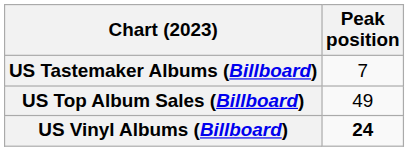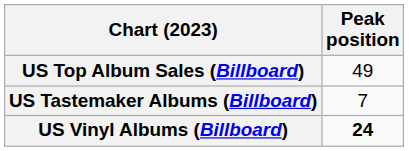 <table class="wikitable sortable plainrowheaders" style="text-align:center">
 <tr>
 <th scope="col">Chart (2023)</th>
 <th scope="col">Peak<br>position</th>
 </tr>
 <tr>
+<th scope="row">US Top Album Sales (<em><a href='#'>Billboard</a></em>)</th>
+<td>49</td>
+</tr>
+<tr>
 <th scope="row">US Tastemaker Albums (<em><a href='#'>Billboard</a></em>)</th>
 <td>7</td>
-</tr>
-<tr>
-<th scope="row">US Top Album Sales (<em><a href='#'>Billboard</a></em>)</th>
-<td>49</td>
 </tr>
 <tr>
 <th scope="row">US Vinyl Albums (<em><a href='#'>Billboard</a></em>)</th>
 <td><strong>24</strong></td>
 </tr>
 </table>
